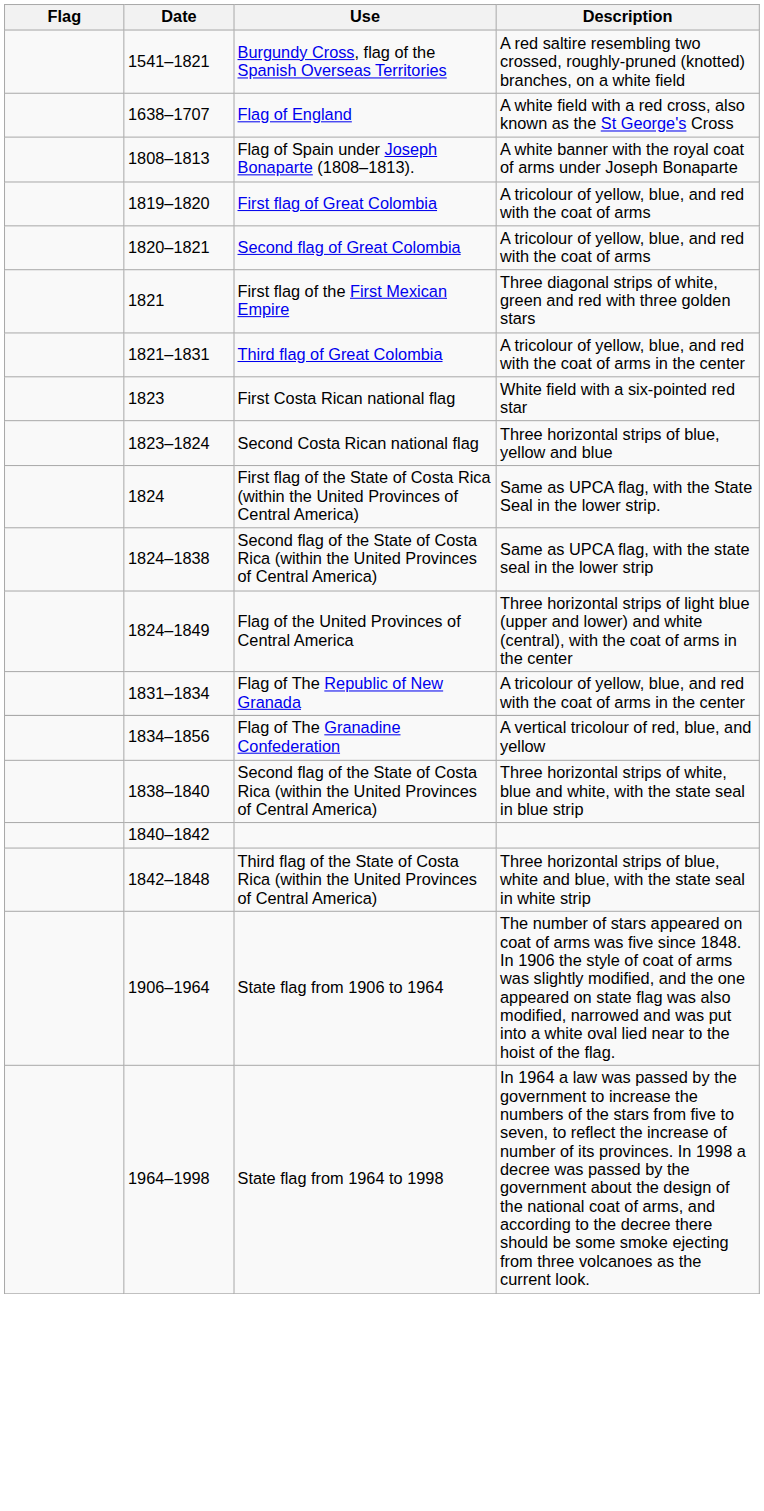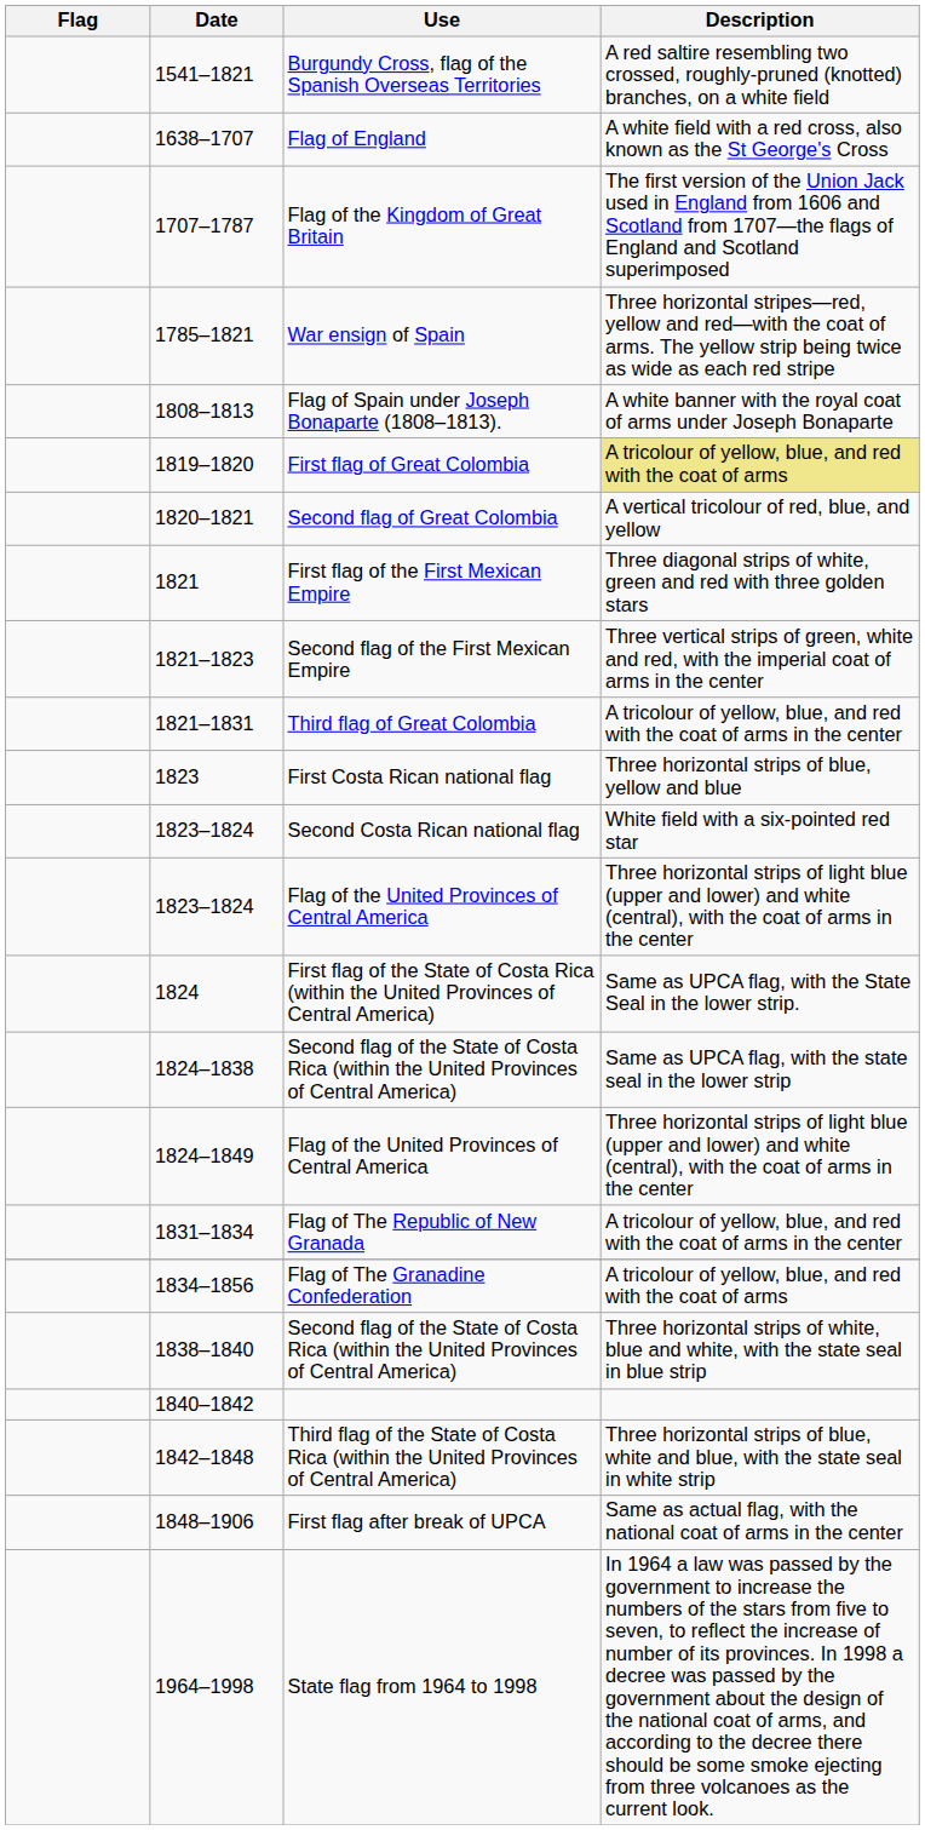 <table class="wikitable">
 <tr>
 <th style="width:110px;">Flag</th>
 <th style="width:100px;">Date</th>
 <th style="width:250px;">Use</th>
 <th style="width:250px;">Description</th>
 </tr>
 <tr>
 <td></td>
 <td>1541–1821</td>
 <td><a href='#'>Burgundy Cross</a>, flag of the <a href='#'>Spanish Overseas Territories</a></td>
 <td>A red saltire resembling two crossed, roughly-pruned (knotted) branches, on a white field</td>
 </tr>
 <tr>
 <td></td>
 <td>1638–1707</td>
 <td><a href='#'>Flag of England</a></td>
 <td>A white field with a red cross, also known as the <a href='#'>St George's</a> Cross</td>
 </tr>
 <tr>
 <td></td>
+<td>1707–1787</td>
+<td>Flag of the <a href='#'>Kingdom of Great Britain</a></td>
+<td>The first version of the <a href='#'>Union Jack</a> used in <a href='#'>England</a> from 1606 and <a href='#'>Scotland</a> from 1707—the flags of England and Scotland superimposed</td>
+</tr>
+<tr>
+<td></td>
+<td>1785–1821</td>
+<td><a href='#'>War ensign</a> of <a href='#'>Spain</a></td>
+<td>Three horizontal stripes—red, yellow and red—with the coat of arms. The yellow strip being twice as wide as each red stripe</td>
+</tr>
+<tr>
+<td></td>
 <td>1808–1813</td>
 <td>Flag of Spain under <a href='#'>Joseph Bonaparte</a> (1808–1813).</td>
 <td>A white banner with the royal coat of arms under Joseph Bonaparte</td>
 </tr>
 <tr>
 <td></td>
 <td>1819–1820</td>
 <td><a href='#'>First flag of Great Colombia</a></td>
-<td>A tricolour of yellow, blue, and red with the coat of arms</td>
+<td style="background: khaki;">A tricolour of yellow, blue, and red with the coat of arms</td>
 </tr>
 <tr>
 <td></td>
 <td>1820–1821</td>
 <td><a href='#'>Second flag of Great Colombia</a></td>
-<td>A tricolour of yellow, blue, and red with the coat of arms</td>
+<td>A vertical tricolour of red, blue, and yellow</td>
 </tr>
 <tr>
 <td></td>
 <td>1821</td>
 <td>First flag of the <a href='#'>First Mexican Empire</a></td>
 <td>Three diagonal strips of white, green and red with three golden stars</td>
+</tr>
+<tr>
+<td></td>
+<td>1821–1823</td>
+<td>Second flag of the First Mexican Empire</td>
+<td>Three vertical strips of green, white and red, with the imperial coat of arms in the center</td>
 </tr>
 <tr>
 <td></td>
 <td>1821–1831</td>
 <td><a href='#'>Third flag of Great Colombia</a></td>
 <td>A tricolour of yellow, blue, and red with the coat of arms in the center</td>
 </tr>
 <tr>
 <td></td>
 <td>1823</td>
 <td>First Costa Rican national flag</td>
+<td>Three horizontal strips of blue, yellow and blue</td>
+</tr>
+<tr>
+<td></td>
+<td>1823–1824</td>
+<td>Second Costa Rican national flag</td>
 <td>White field with a six-pointed red star</td>
 </tr>
 <tr>
 <td></td>
 <td>1823–1824</td>
-<td>Second Costa Rican national flag</td>
-<td>Three horizontal strips of blue, yellow and blue</td>
+<td>Flag of the <a href='#'>United Provinces of Central America</a></td>
+<td>Three horizontal strips of light blue (upper and lower) and white (central), with the coat of arms in the center</td>
 </tr>
 <tr>
 <td></td>
 <td>1824</td>
 <td>First flag of the State of Costa Rica (within the United Provinces of Central America)</td>
 <td>Same as UPCA flag, with the State Seal in the lower strip.</td>
 </tr>
 <tr>
 <td></td>
 <td>1824–1838</td>
 <td>Second flag of the State of Costa Rica (within the United Provinces of Central America)</td>
 <td>Same as UPCA flag, with the state seal in the lower strip</td>
 </tr>
 <tr>
 <td></td>
 <td>1824–1849</td>
 <td>Flag of the United Provinces of Central America</td>
 <td>Three horizontal strips of light blue (upper and lower) and white (central), with the coat of arms in the center</td>
 </tr>
 <tr>
 <td></td>
 <td>1831–1834</td>
 <td>Flag of The <a href='#'>Republic of New Granada</a></td>
 <td>A tricolour of yellow, blue, and red with the coat of arms in the center</td>
 </tr>
 <tr>
 </tr>
 <tr>
 <td></td>
 <td>1834–1856</td>
 <td>Flag of The <a href='#'>Granadine Confederation</a></td>
-<td>A vertical tricolour of red, blue, and yellow</td>
+<td>A tricolour of yellow, blue, and red with the coat of arms</td>
 </tr>
 <tr>
 <td></td>
 <td>1838–1840</td>
 <td>Second flag of the State of Costa Rica (within the United Provinces of Central America)</td>
 <td>Three horizontal strips of white, blue and white, with the state seal in blue strip</td>
 </tr>
 <tr>
 <td></td>
 <td>1840–1842</td>
 <td></td>
 <td></td>
 </tr>
 <tr>
 <td></td>
 <td>1842–1848</td>
 <td>Third flag of the State of Costa Rica (within the United Provinces of Central America)</td>
 <td>Three horizontal strips of blue, white and blue, with the state seal in white strip</td>
 </tr>
 <tr>
 <td></td>
-<td>1906–1964</td>
-<td>State flag from 1906 to 1964</td>
-<td>The number of stars appeared on coat of arms was five since 1848. In 1906 the style of coat of arms was slightly modified, and the one appeared on state flag was also modified, narrowed and was put into a white oval lied near to the hoist of the flag.</td>
+<td>1848–1906</td>
+<td>First flag after break of UPCA</td>
+<td>Same as actual flag, with the national coat of arms in the center</td>
 </tr>
 <tr>
 <td></td>
 <td>1964–1998</td>
 <td>State flag from 1964 to 1998</td>
 <td>In 1964 a law was passed by the government to increase the numbers of the stars from five to seven, to reflect the increase of number of its provinces. In 1998 a decree was passed by the government about the design of the national coat of arms, and according to the decree there should be some smoke ejecting from three volcanoes as the current look.</td>
 </tr>
 </table>
